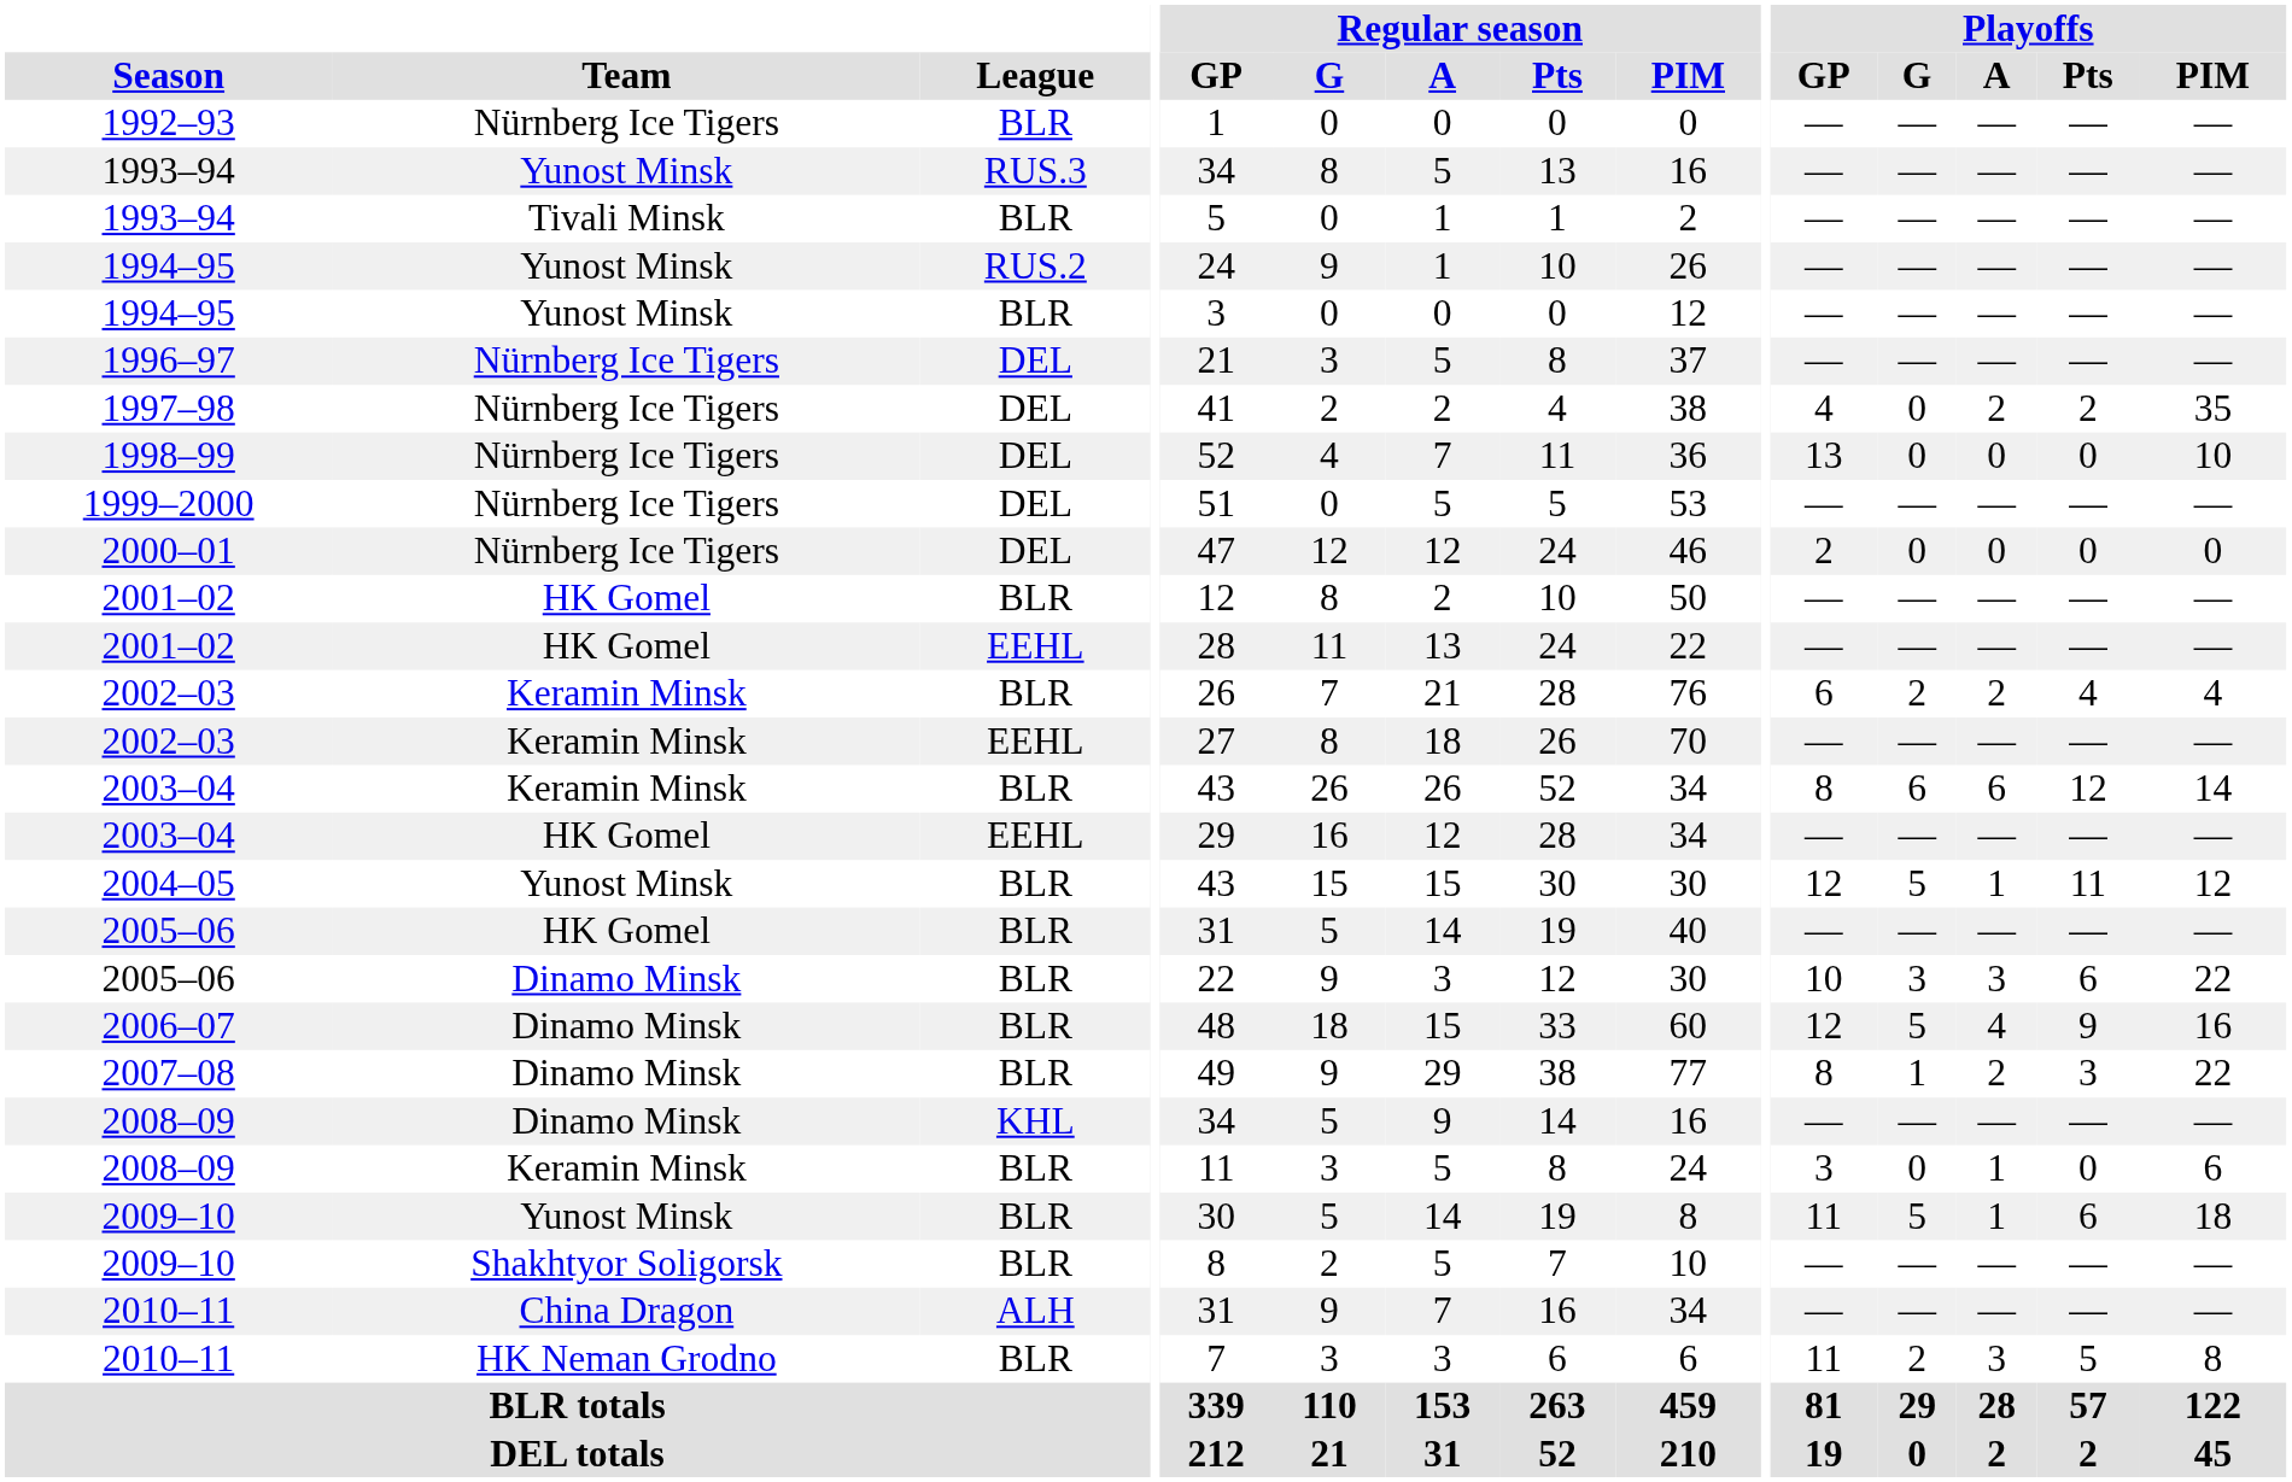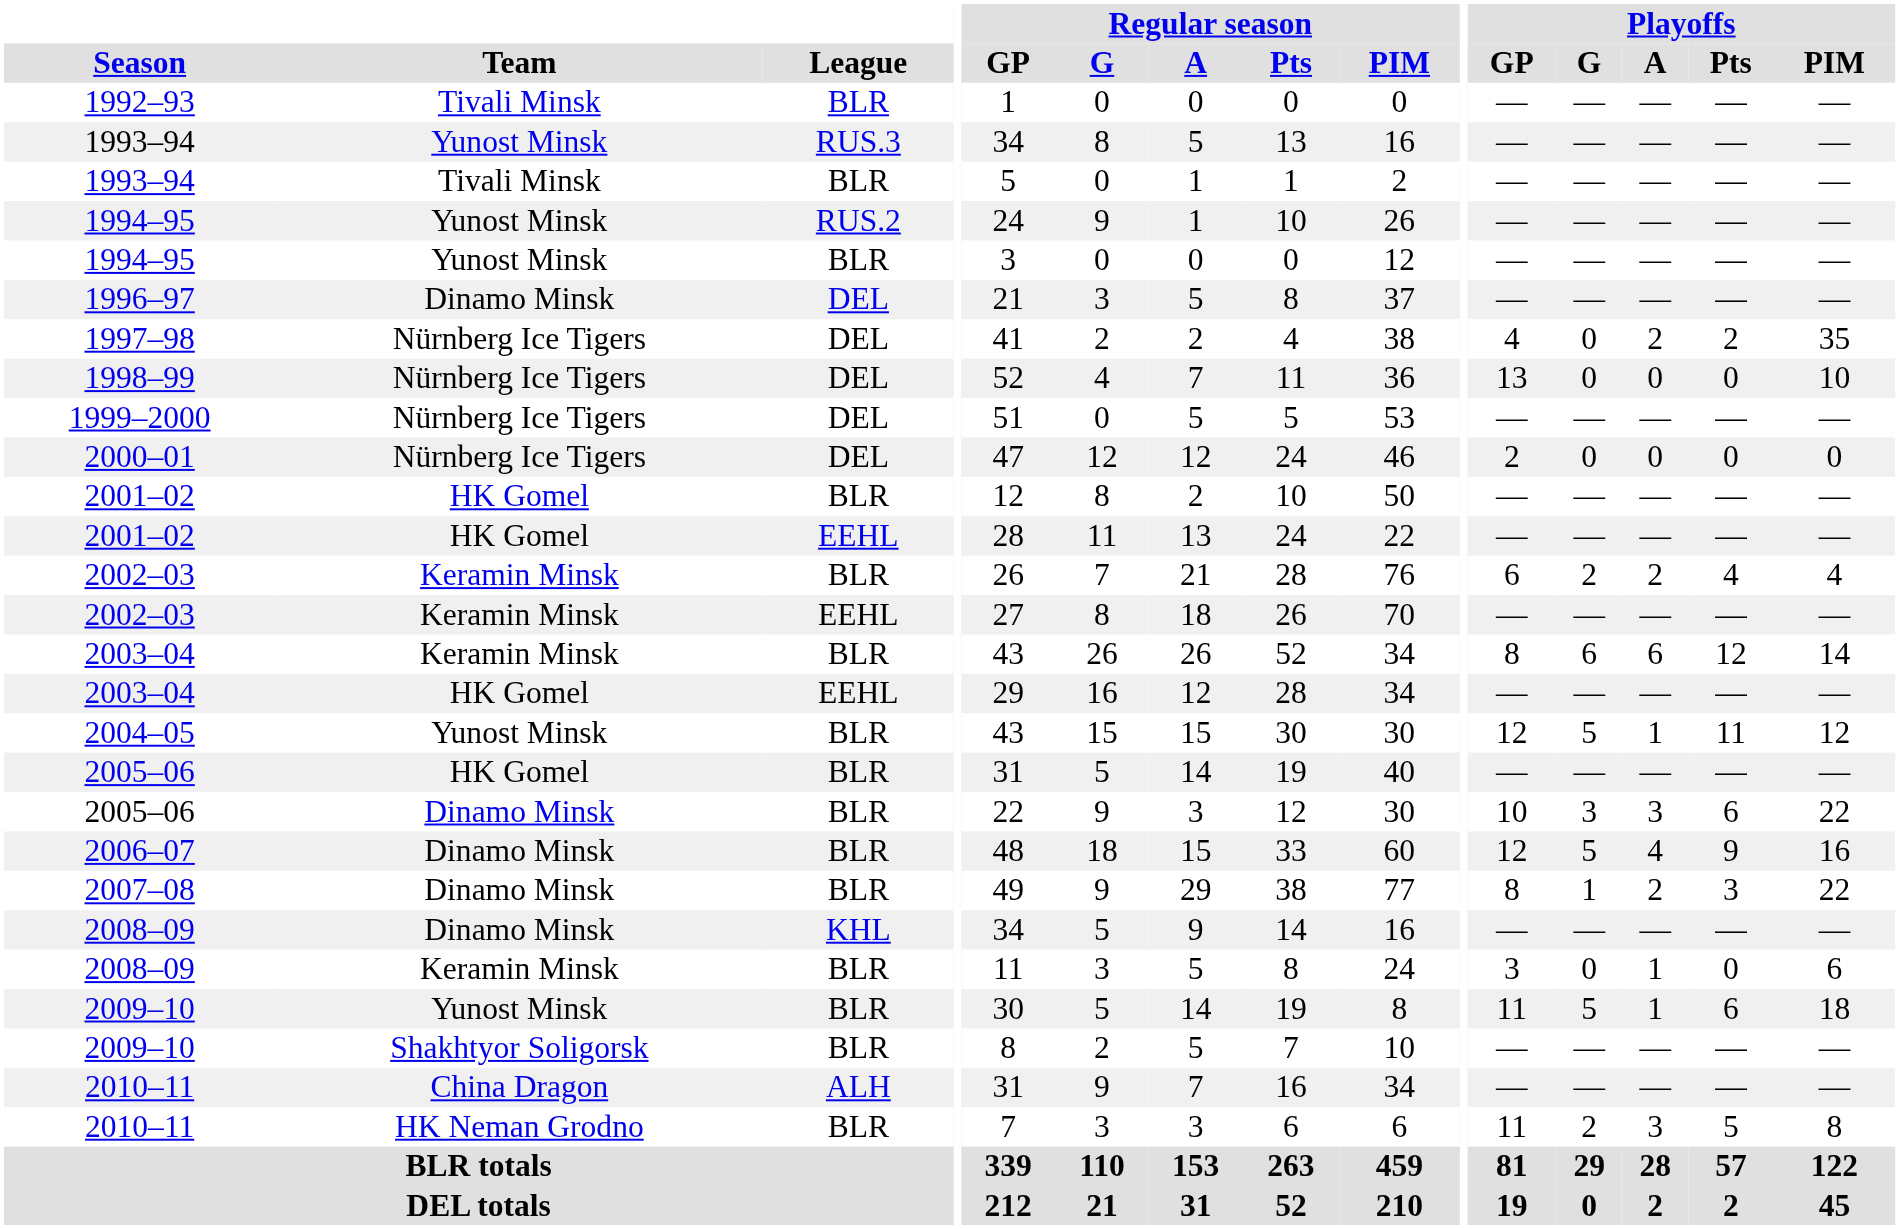 <table border="0" cellpadding="1" cellspacing="0" style="text-align:center; width:60em">
 <tr bgcolor="#e0e0e0">
 <th colspan="3" bgcolor="#ffffff"></th>
 <th rowspan="99" bgcolor="#ffffff"></th>
 <th colspan="5"><a href='#'>Regular season</a></th>
 <th rowspan="99" bgcolor="#ffffff"></th>
 <th colspan="5"><a href='#'>Playoffs</a></th>
 </tr>
 <tr bgcolor="#e0e0e0">
 <th><a href='#'>Season</a></th>
 <th>Team</th>
 <th>League</th>
 <th>GP</th>
 <th><a href='#'>G</a></th>
 <th><a href='#'>A</a></th>
 <th><a href='#'>Pts</a></th>
 <th><a href='#'>PIM</a></th>
 <th>GP</th>
 <th>G</th>
 <th>A</th>
 <th>Pts</th>
 <th>PIM</th>
 </tr>
 <tr>
 <td><a href='#'>1992–93</a></td>
-<td>Nürnberg Ice Tigers</td>
+<td><a href='#'>Tivali Minsk</a></td>
 <td><a href='#'>BLR</a></td>
 <td>1</td>
 <td>0</td>
 <td>0</td>
 <td>0</td>
 <td>0</td>
 <td>—</td>
 <td>—</td>
 <td>—</td>
 <td>—</td>
 <td>—</td>
 </tr>
 <tr bgcolor="#f0f0f0">
 <td>1993–94</td>
 <td><a href='#'>Yunost Minsk</a></td>
 <td><a href='#'>RUS.3</a></td>
 <td>34</td>
 <td>8</td>
 <td>5</td>
 <td>13</td>
 <td>16</td>
 <td>—</td>
 <td>—</td>
 <td>—</td>
 <td>—</td>
 <td>—</td>
 </tr>
 <tr>
 <td><a href='#'>1993–94</a></td>
 <td>Tivali Minsk</td>
 <td>BLR</td>
 <td>5</td>
 <td>0</td>
 <td>1</td>
 <td>1</td>
 <td>2</td>
 <td>—</td>
 <td>—</td>
 <td>—</td>
 <td>—</td>
 <td>—</td>
 </tr>
 <tr bgcolor="#f0f0f0">
 <td><a href='#'>1994–95</a></td>
 <td>Yunost Minsk</td>
 <td><a href='#'>RUS.2</a></td>
 <td>24</td>
 <td>9</td>
 <td>1</td>
 <td>10</td>
 <td>26</td>
 <td>—</td>
 <td>—</td>
 <td>—</td>
 <td>—</td>
 <td>—</td>
 </tr>
 <tr>
 <td><a href='#'>1994–95</a></td>
 <td>Yunost Minsk</td>
 <td>BLR</td>
 <td>3</td>
 <td>0</td>
 <td>0</td>
 <td>0</td>
 <td>12</td>
 <td>—</td>
 <td>—</td>
 <td>—</td>
 <td>—</td>
 <td>—</td>
 </tr>
 <tr bgcolor="#f0f0f0">
 <td><a href='#'>1996–97</a></td>
-<td><a href='#'>Nürnberg Ice Tigers</a></td>
+<td>Dinamo Minsk</td>
 <td><a href='#'>DEL</a></td>
 <td>21</td>
 <td>3</td>
 <td>5</td>
 <td>8</td>
 <td>37</td>
 <td>—</td>
 <td>—</td>
 <td>—</td>
 <td>—</td>
 <td>—</td>
 </tr>
 <tr>
 <td><a href='#'>1997–98</a></td>
 <td>Nürnberg Ice Tigers</td>
 <td>DEL</td>
 <td>41</td>
 <td>2</td>
 <td>2</td>
 <td>4</td>
 <td>38</td>
 <td>4</td>
 <td>0</td>
 <td>2</td>
 <td>2</td>
 <td>35</td>
 </tr>
 <tr bgcolor="#f0f0f0">
 <td><a href='#'>1998–99</a></td>
 <td>Nürnberg Ice Tigers</td>
 <td>DEL</td>
 <td>52</td>
 <td>4</td>
 <td>7</td>
 <td>11</td>
 <td>36</td>
 <td>13</td>
 <td>0</td>
 <td>0</td>
 <td>0</td>
 <td>10</td>
 </tr>
 <tr>
 <td><a href='#'>1999–2000</a></td>
 <td>Nürnberg Ice Tigers</td>
 <td>DEL</td>
 <td>51</td>
 <td>0</td>
 <td>5</td>
 <td>5</td>
 <td>53</td>
 <td>—</td>
 <td>—</td>
 <td>—</td>
 <td>—</td>
 <td>—</td>
 </tr>
 <tr bgcolor="#f0f0f0">
 <td><a href='#'>2000–01</a></td>
 <td>Nürnberg Ice Tigers</td>
 <td>DEL</td>
 <td>47</td>
 <td>12</td>
 <td>12</td>
 <td>24</td>
 <td>46</td>
 <td>2</td>
 <td>0</td>
 <td>0</td>
 <td>0</td>
 <td>0</td>
 </tr>
 <tr>
 <td><a href='#'>2001–02</a></td>
 <td><a href='#'>HK Gomel</a></td>
 <td>BLR</td>
 <td>12</td>
 <td>8</td>
 <td>2</td>
 <td>10</td>
 <td>50</td>
 <td>—</td>
 <td>—</td>
 <td>—</td>
 <td>—</td>
 <td>—</td>
 </tr>
 <tr bgcolor="#f0f0f0">
 <td><a href='#'>2001–02</a></td>
 <td>HK Gomel</td>
 <td><a href='#'>EEHL</a></td>
 <td>28</td>
 <td>11</td>
 <td>13</td>
 <td>24</td>
 <td>22</td>
 <td>—</td>
 <td>—</td>
 <td>—</td>
 <td>—</td>
 <td>—</td>
 </tr>
 <tr>
 <td><a href='#'>2002–03</a></td>
 <td><a href='#'>Keramin Minsk</a></td>
 <td>BLR</td>
 <td>26</td>
 <td>7</td>
 <td>21</td>
 <td>28</td>
 <td>76</td>
 <td>6</td>
 <td>2</td>
 <td>2</td>
 <td>4</td>
 <td>4</td>
 </tr>
 <tr bgcolor="#f0f0f0">
 <td><a href='#'>2002–03</a></td>
 <td>Keramin Minsk</td>
 <td>EEHL</td>
 <td>27</td>
 <td>8</td>
 <td>18</td>
 <td>26</td>
 <td>70</td>
 <td>—</td>
 <td>—</td>
 <td>—</td>
 <td>—</td>
 <td>—</td>
 </tr>
 <tr>
 <td><a href='#'>2003–04</a></td>
 <td>Keramin Minsk</td>
 <td>BLR</td>
 <td>43</td>
 <td>26</td>
 <td>26</td>
 <td>52</td>
 <td>34</td>
 <td>8</td>
 <td>6</td>
 <td>6</td>
 <td>12</td>
 <td>14</td>
 </tr>
 <tr bgcolor="#f0f0f0">
 <td><a href='#'>2003–04</a></td>
 <td>HK Gomel</td>
 <td>EEHL</td>
 <td>29</td>
 <td>16</td>
 <td>12</td>
 <td>28</td>
 <td>34</td>
 <td>—</td>
 <td>—</td>
 <td>—</td>
 <td>—</td>
 <td>—</td>
 </tr>
 <tr>
 <td><a href='#'>2004–05</a></td>
 <td>Yunost Minsk</td>
 <td>BLR</td>
 <td>43</td>
 <td>15</td>
 <td>15</td>
 <td>30</td>
 <td>30</td>
 <td>12</td>
 <td>5</td>
 <td>1</td>
 <td>11</td>
 <td>12</td>
 </tr>
 <tr bgcolor="#f0f0f0">
 <td><a href='#'>2005–06</a></td>
 <td>HK Gomel</td>
 <td>BLR</td>
 <td>31</td>
 <td>5</td>
 <td>14</td>
 <td>19</td>
 <td>40</td>
 <td>—</td>
 <td>—</td>
 <td>—</td>
 <td>—</td>
 <td>—</td>
 </tr>
 <tr>
 <td>2005–06</td>
 <td><a href='#'>Dinamo Minsk</a></td>
 <td>BLR</td>
 <td>22</td>
 <td>9</td>
 <td>3</td>
 <td>12</td>
 <td>30</td>
 <td>10</td>
 <td>3</td>
 <td>3</td>
 <td>6</td>
 <td>22</td>
 </tr>
 <tr bgcolor="#f0f0f0">
 <td><a href='#'>2006–07</a></td>
 <td>Dinamo Minsk</td>
 <td>BLR</td>
 <td>48</td>
 <td>18</td>
 <td>15</td>
 <td>33</td>
 <td>60</td>
 <td>12</td>
 <td>5</td>
 <td>4</td>
 <td>9</td>
 <td>16</td>
 </tr>
 <tr>
 <td><a href='#'>2007–08</a></td>
 <td>Dinamo Minsk</td>
 <td>BLR</td>
 <td>49</td>
 <td>9</td>
 <td>29</td>
 <td>38</td>
 <td>77</td>
 <td>8</td>
 <td>1</td>
 <td>2</td>
 <td>3</td>
 <td>22</td>
 </tr>
 <tr bgcolor="#f0f0f0">
 <td><a href='#'>2008–09</a></td>
 <td>Dinamo Minsk</td>
 <td><a href='#'>KHL</a></td>
 <td>34</td>
 <td>5</td>
 <td>9</td>
 <td>14</td>
 <td>16</td>
 <td>—</td>
 <td>—</td>
 <td>—</td>
 <td>—</td>
 <td>—</td>
 </tr>
 <tr>
 <td><a href='#'>2008–09</a></td>
 <td>Keramin Minsk</td>
 <td>BLR</td>
 <td>11</td>
 <td>3</td>
 <td>5</td>
 <td>8</td>
 <td>24</td>
 <td>3</td>
 <td>0</td>
 <td>1</td>
 <td>0</td>
 <td>6</td>
 </tr>
 <tr bgcolor="#f0f0f0">
 <td><a href='#'>2009–10</a></td>
 <td>Yunost Minsk</td>
 <td>BLR</td>
 <td>30</td>
 <td>5</td>
 <td>14</td>
 <td>19</td>
 <td>8</td>
 <td>11</td>
 <td>5</td>
 <td>1</td>
 <td>6</td>
 <td>18</td>
 </tr>
 <tr>
 <td><a href='#'>2009–10</a></td>
 <td><a href='#'>Shakhtyor Soligorsk</a></td>
 <td>BLR</td>
 <td>8</td>
 <td>2</td>
 <td>5</td>
 <td>7</td>
 <td>10</td>
 <td>—</td>
 <td>—</td>
 <td>—</td>
 <td>—</td>
 <td>—</td>
 </tr>
 <tr bgcolor="#f0f0f0">
 <td><a href='#'>2010–11</a></td>
 <td><a href='#'>China Dragon</a></td>
 <td><a href='#'>ALH</a></td>
 <td>31</td>
 <td>9</td>
 <td>7</td>
 <td>16</td>
 <td>34</td>
 <td>—</td>
 <td>—</td>
 <td>—</td>
 <td>—</td>
 <td>—</td>
 </tr>
 <tr>
 <td><a href='#'>2010–11</a></td>
 <td><a href='#'>HK Neman Grodno</a></td>
 <td>BLR</td>
 <td>7</td>
 <td>3</td>
 <td>3</td>
 <td>6</td>
 <td>6</td>
 <td>11</td>
 <td>2</td>
 <td>3</td>
 <td>5</td>
 <td>8</td>
 </tr>
 <tr bgcolor="#e0e0e0">
 <th colspan="3">BLR totals</th>
 <th>339</th>
 <th>110</th>
 <th>153</th>
 <th>263</th>
 <th>459</th>
 <th>81</th>
 <th>29</th>
 <th>28</th>
 <th>57</th>
 <th>122</th>
 </tr>
 <tr bgcolor="#e0e0e0">
 <th colspan="3">DEL totals</th>
 <th>212</th>
 <th>21</th>
 <th>31</th>
 <th>52</th>
 <th>210</th>
 <th>19</th>
 <th>0</th>
 <th>2</th>
 <th>2</th>
 <th>45</th>
 </tr>
 </table>
